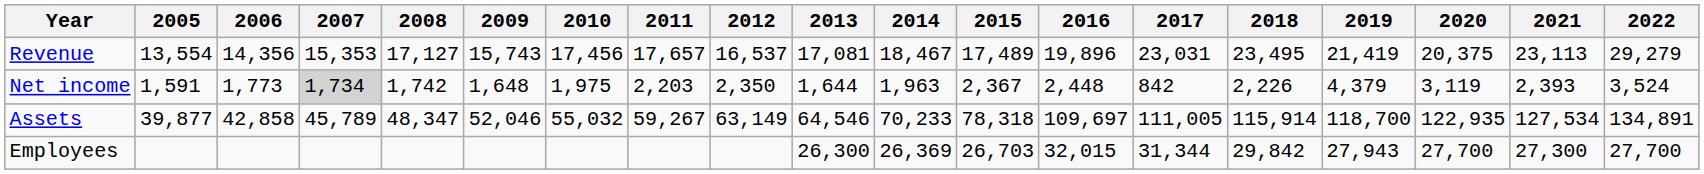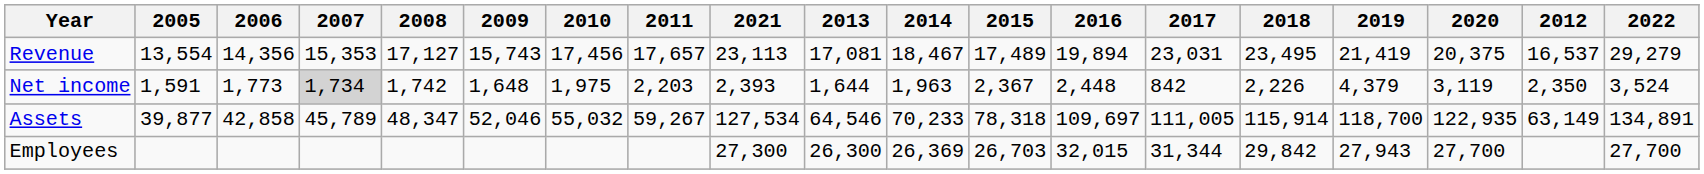 <table class="wikitable">
 <tr>
 <th>Year</th>
 <th>2005</th>
 <th>2006</th>
 <th>2007</th>
 <th>2008</th>
 <th>2009</th>
 <th>2010</th>
 <th>2011</th>
-<th>2012</th>
+<th>2021</th>
 <th>2013</th>
 <th>2014</th>
 <th>2015</th>
 <th>2016</th>
 <th>2017</th>
 <th>2018</th>
 <th>2019</th>
 <th>2020</th>
-<th>2021</th>
+<th>2012</th>
 <th>2022</th>
 </tr>
 <tr>
 <td><a href='#'>Revenue</a></td>
 <td>13,554</td>
 <td>14,356</td>
 <td>15,353</td>
 <td>17,127</td>
 <td>15,743</td>
 <td>17,456</td>
 <td>17,657</td>
-<td>16,537</td>
+<td>23,113</td>
 <td>17,081</td>
 <td>18,467</td>
 <td>17,489</td>
-<td>19,896</td>
+<td>19,894</td>
 <td>23,031</td>
 <td>23,495</td>
 <td>21,419</td>
 <td>20,375</td>
-<td>23,113</td>
+<td>16,537</td>
 <td>29,279</td>
 </tr>
 <tr>
 <td><a href='#'>Net income</a></td>
 <td>1,591</td>
 <td>1,773</td>
 <td style="background: lightgrey;">1,734</td>
 <td>1,742</td>
 <td>1,648</td>
 <td>1,975</td>
 <td>2,203</td>
-<td>2,350</td>
+<td>2,393</td>
 <td>1,644</td>
 <td>1,963</td>
 <td>2,367</td>
 <td>2,448</td>
 <td>842</td>
 <td>2,226</td>
 <td>4,379</td>
 <td>3,119</td>
-<td>2,393</td>
+<td>2,350</td>
 <td>3,524</td>
 </tr>
 <tr>
 <td><a href='#'>Assets</a></td>
 <td>39,877</td>
 <td>42,858</td>
 <td>45,789</td>
 <td>48,347</td>
 <td>52,046</td>
 <td>55,032</td>
 <td>59,267</td>
-<td>63,149</td>
+<td>127,534</td>
 <td>64,546</td>
 <td>70,233</td>
 <td>78,318</td>
 <td>109,697</td>
 <td>111,005</td>
 <td>115,914</td>
 <td>118,700</td>
 <td>122,935</td>
-<td>127,534</td>
+<td>63,149</td>
 <td>134,891</td>
 </tr>
 <tr>
 <td>Employees</td>
 <td></td>
 <td></td>
 <td></td>
 <td></td>
 <td></td>
 <td></td>
 <td></td>
-<td></td>
+<td>27,300</td>
 <td>26,300</td>
 <td>26,369</td>
 <td>26,703</td>
 <td>32,015</td>
 <td>31,344</td>
 <td>29,842</td>
 <td>27,943</td>
 <td>27,700</td>
-<td>27,300</td>
+<td></td>
 <td>27,700</td>
 </tr>
 </table>
